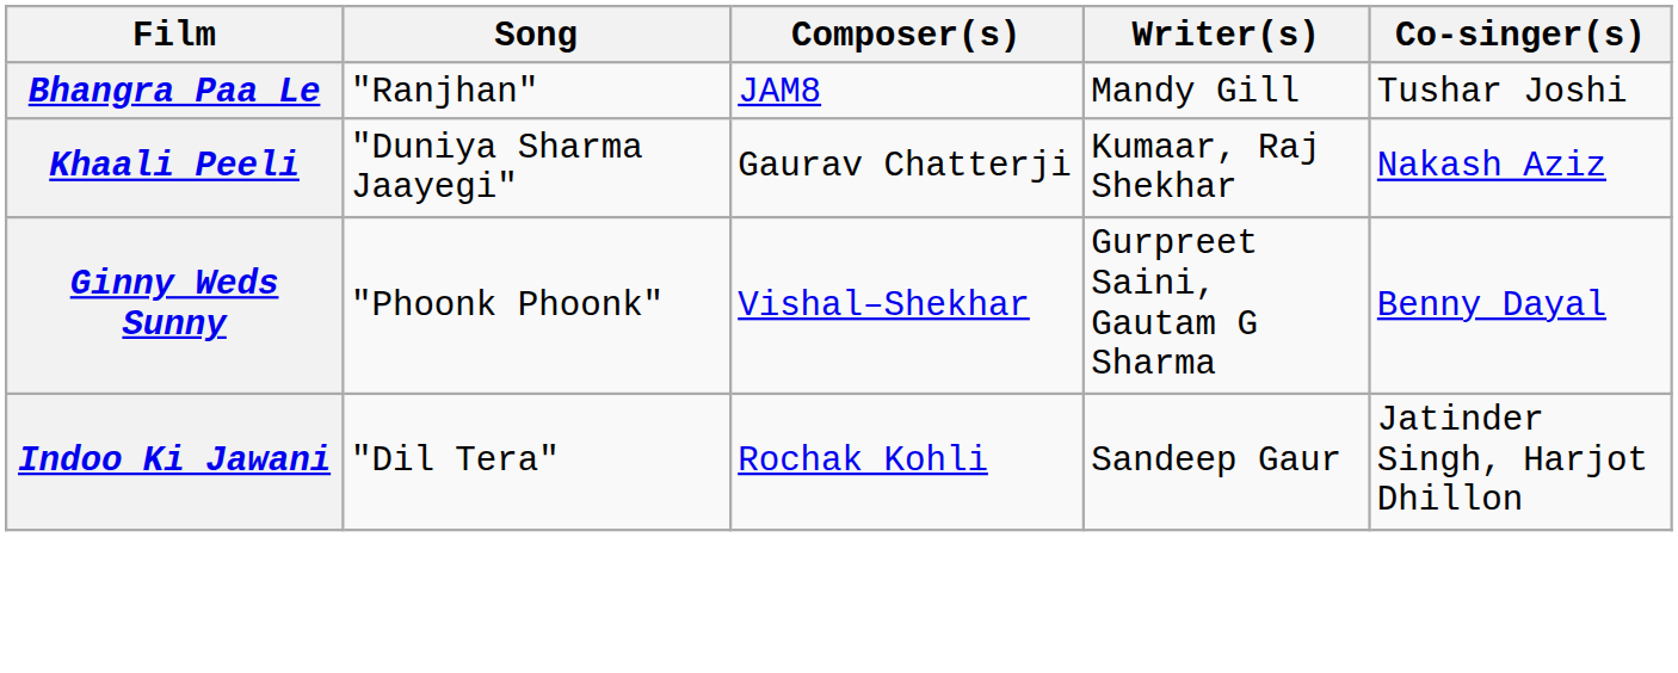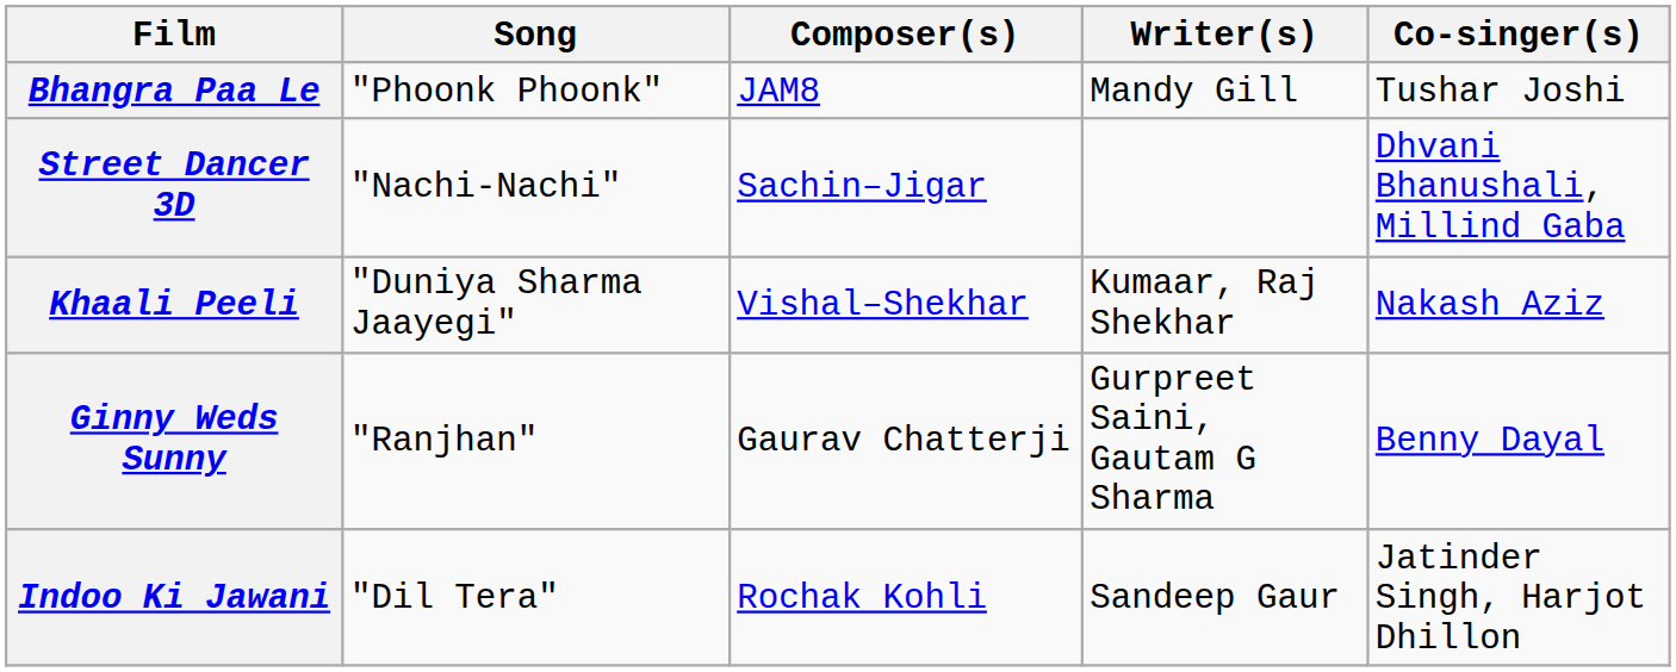 <table class="wikitable plainrowheaders" width="100%" textcolor:#000;">
 <tr>
 <th scope="col" width="20%"><strong>Film</strong></th>
 <th scope="col" width="23%"><strong>Song</strong></th>
 <th scope="col" width="21%"><strong>Composer(s)</strong></th>
 <th scope="col" width="17%"><strong>Writer(s)</strong></th>
 <th scope="col" width="18%"><strong>Co-singer(s)</strong></th>
 </tr>
 <tr>
 <th scope="row"><em><a href='#'>Bhangra Paa Le</a></em></th>
-<td>"Ranjhan"</td>
+<td>"Phoonk Phoonk"</td>
 <td><a href='#'>JAM8</a></td>
 <td>Mandy Gill</td>
 <td>Tushar Joshi</td>
 </tr>
 <tr>
+<th scope="row"><em><a href='#'>Street Dancer 3D</a></em></th>
+<td>"Nachi-Nachi"</td>
+<td><a href='#'>Sachin–Jigar</a></td>
+<td></td>
+<td><a href='#'>Dhvani Bhanushali</a>, <a href='#'>Millind Gaba</a></td>
+</tr>
+<tr>
 <th scope="row"><em><a href='#'>Khaali Peeli</a></em></th>
 <td>"Duniya Sharma Jaayegi"</td>
-<td>Gaurav Chatterji</td>
+<td><a href='#'>Vishal–Shekhar</a></td>
 <td>Kumaar, Raj Shekhar</td>
 <td><a href='#'>Nakash Aziz</a></td>
 </tr>
 <tr>
 <th scope="row"><em><a href='#'>Ginny Weds Sunny</a></em></th>
-<td>"Phoonk Phoonk"</td>
-<td><a href='#'>Vishal–Shekhar</a></td>
+<td>"Ranjhan"</td>
+<td>Gaurav Chatterji</td>
 <td>Gurpreet Saini, Gautam G Sharma</td>
 <td><a href='#'>Benny Dayal</a></td>
 </tr>
 <tr>
 <th scope="row"><em><a href='#'>Indoo Ki Jawani</a></em></th>
 <td>"Dil Tera"</td>
 <td><a href='#'>Rochak Kohli</a></td>
 <td>Sandeep Gaur</td>
 <td>Jatinder Singh, Harjot Dhillon</td>
 </tr>
 </table>
